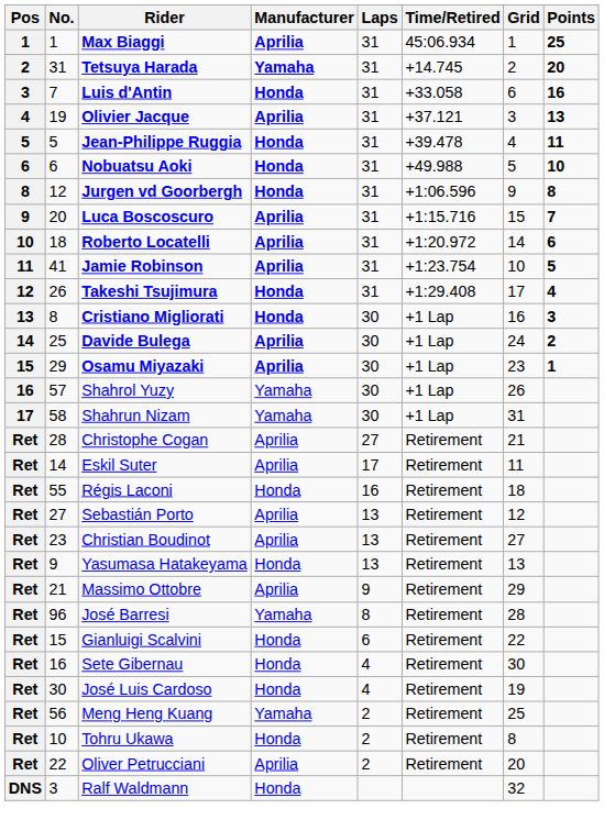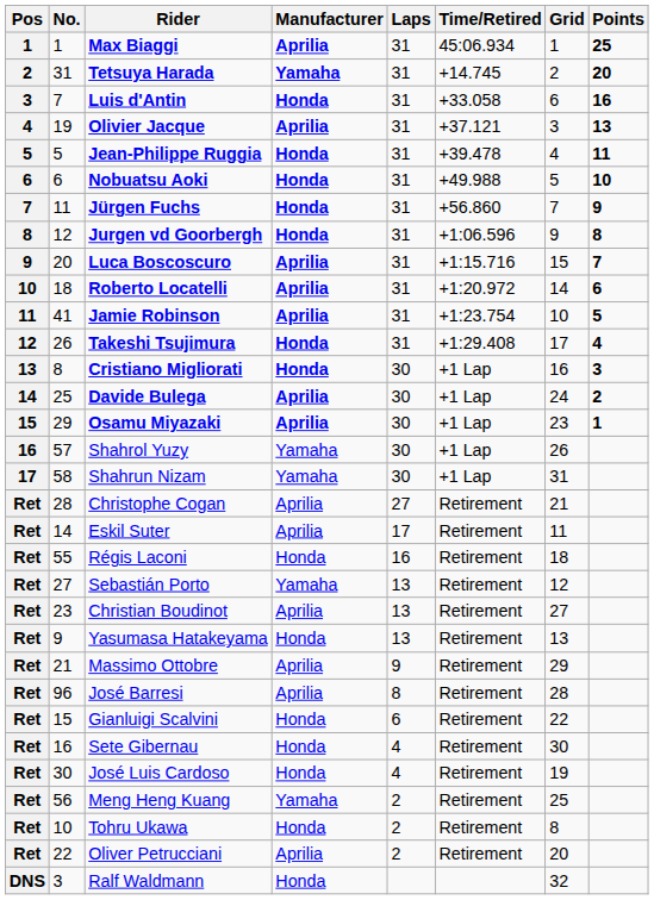 <table class="wikitable" style="font-size: 95%;">
 <tr>
 <th>Pos</th>
 <th>No.</th>
 <th>Rider</th>
 <th>Manufacturer</th>
 <th>Laps</th>
 <th>Time/Retired</th>
 <th>Grid</th>
 <th>Points</th>
 </tr>
 <tr>
 <th>1</th>
 <td>1</td>
 <td> <strong><a href='#'>Max Biaggi</a></strong></td>
 <td><strong><a href='#'>Aprilia</a></strong></td>
 <td>31</td>
 <td>45:06.934</td>
 <td>1</td>
 <td><strong>25</strong></td>
 </tr>
 <tr>
 <th>2</th>
 <td>31</td>
 <td> <strong><a href='#'>Tetsuya Harada</a></strong></td>
 <td><strong><a href='#'>Yamaha</a></strong></td>
 <td>31</td>
 <td>+14.745</td>
 <td>2</td>
 <td><strong>20</strong></td>
 </tr>
 <tr>
 <th>3</th>
 <td>7</td>
 <td> <strong><a href='#'>Luis d'Antin</a></strong></td>
 <td><strong><a href='#'>Honda</a></strong></td>
 <td>31</td>
 <td>+33.058</td>
 <td>6</td>
 <td><strong>16</strong></td>
 </tr>
 <tr>
 <th>4</th>
 <td>19</td>
 <td> <strong><a href='#'>Olivier Jacque</a></strong></td>
 <td><strong><a href='#'>Aprilia</a></strong></td>
 <td>31</td>
 <td>+37.121</td>
 <td>3</td>
 <td><strong>13</strong></td>
 </tr>
 <tr>
 <th>5</th>
 <td>5</td>
 <td> <strong><a href='#'>Jean-Philippe Ruggia</a></strong></td>
 <td><strong><a href='#'>Honda</a></strong></td>
 <td>31</td>
 <td>+39.478</td>
 <td>4</td>
 <td><strong>11</strong></td>
 </tr>
 <tr>
 <th>6</th>
 <td>6</td>
 <td> <strong><a href='#'>Nobuatsu Aoki</a></strong></td>
 <td><strong><a href='#'>Honda</a></strong></td>
 <td>31</td>
 <td>+49.988</td>
 <td>5</td>
 <td><strong>10</strong></td>
+</tr>
+<tr>
+<th>7</th>
+<td>11</td>
+<td> <strong><a href='#'>Jürgen Fuchs</a></strong></td>
+<td><strong><a href='#'>Honda</a></strong></td>
+<td>31</td>
+<td>+56.860</td>
+<td>7</td>
+<td><strong>9</strong></td>
 </tr>
 <tr>
 <th>8</th>
 <td>12</td>
 <td> <strong><a href='#'>Jurgen vd Goorbergh</a></strong></td>
 <td><strong><a href='#'>Honda</a></strong></td>
 <td>31</td>
 <td>+1:06.596</td>
 <td>9</td>
 <td><strong>8</strong></td>
 </tr>
 <tr>
 <th>9</th>
 <td>20</td>
 <td> <strong><a href='#'>Luca Boscoscuro</a></strong></td>
 <td><strong><a href='#'>Aprilia</a></strong></td>
 <td>31</td>
 <td>+1:15.716</td>
 <td>15</td>
 <td><strong>7</strong></td>
 </tr>
 <tr>
 <th>10</th>
 <td>18</td>
 <td> <strong><a href='#'>Roberto Locatelli</a></strong></td>
 <td><strong><a href='#'>Aprilia</a></strong></td>
 <td>31</td>
 <td>+1:20.972</td>
 <td>14</td>
 <td><strong>6</strong></td>
 </tr>
 <tr>
 <th>11</th>
 <td>41</td>
 <td> <strong><a href='#'>Jamie Robinson</a></strong></td>
 <td><strong><a href='#'>Aprilia</a></strong></td>
 <td>31</td>
 <td>+1:23.754</td>
 <td>10</td>
 <td><strong>5</strong></td>
 </tr>
 <tr>
 <th>12</th>
 <td>26</td>
 <td> <strong><a href='#'>Takeshi Tsujimura</a></strong></td>
 <td><strong><a href='#'>Honda</a></strong></td>
 <td>31</td>
 <td>+1:29.408</td>
 <td>17</td>
 <td><strong>4</strong></td>
 </tr>
 <tr>
 <th>13</th>
 <td>8</td>
 <td> <strong><a href='#'>Cristiano Migliorati</a></strong></td>
 <td><strong><a href='#'>Honda</a></strong></td>
 <td>30</td>
 <td>+1 Lap</td>
 <td>16</td>
 <td><strong>3</strong></td>
 </tr>
 <tr>
 <th>14</th>
 <td>25</td>
 <td> <strong><a href='#'>Davide Bulega</a></strong></td>
 <td><strong><a href='#'>Aprilia</a></strong></td>
 <td>30</td>
 <td>+1 Lap</td>
 <td>24</td>
 <td><strong>2</strong></td>
 </tr>
 <tr>
 <th>15</th>
 <td>29</td>
 <td> <strong><a href='#'>Osamu Miyazaki</a></strong></td>
 <td><strong><a href='#'>Aprilia</a></strong></td>
 <td>30</td>
 <td>+1 Lap</td>
 <td>23</td>
 <td><strong>1</strong></td>
 </tr>
 <tr>
 <th>16</th>
 <td>57</td>
 <td> <a href='#'>Shahrol Yuzy</a></td>
 <td><a href='#'>Yamaha</a></td>
 <td>30</td>
 <td>+1 Lap</td>
 <td>26</td>
 <td></td>
 </tr>
 <tr>
 <th>17</th>
 <td>58</td>
 <td> <a href='#'>Shahrun Nizam</a></td>
 <td><a href='#'>Yamaha</a></td>
 <td>30</td>
 <td>+1 Lap</td>
 <td>31</td>
 <td></td>
 </tr>
 <tr>
 <th>Ret</th>
 <td>28</td>
 <td> <a href='#'>Christophe Cogan</a></td>
 <td><a href='#'>Aprilia</a></td>
 <td>27</td>
 <td>Retirement</td>
 <td>21</td>
 <td></td>
 </tr>
 <tr>
 <th>Ret</th>
 <td>14</td>
 <td> <a href='#'>Eskil Suter</a></td>
 <td><a href='#'>Aprilia</a></td>
 <td>17</td>
 <td>Retirement</td>
 <td>11</td>
 <td></td>
 </tr>
 <tr>
 <th>Ret</th>
 <td>55</td>
 <td> <a href='#'>Régis Laconi</a></td>
 <td><a href='#'>Honda</a></td>
 <td>16</td>
 <td>Retirement</td>
 <td>18</td>
 <td></td>
 </tr>
 <tr>
 <th>Ret</th>
 <td>27</td>
 <td> <a href='#'>Sebastián Porto</a></td>
-<td><a href='#'>Aprilia</a></td>
+<td><a href='#'>Yamaha</a></td>
 <td>13</td>
 <td>Retirement</td>
 <td>12</td>
 <td></td>
 </tr>
 <tr>
 <th>Ret</th>
 <td>23</td>
 <td> <a href='#'>Christian Boudinot</a></td>
 <td><a href='#'>Aprilia</a></td>
 <td>13</td>
 <td>Retirement</td>
 <td>27</td>
 <td></td>
 </tr>
 <tr>
 <th>Ret</th>
 <td>9</td>
 <td> <a href='#'>Yasumasa Hatakeyama</a></td>
 <td><a href='#'>Honda</a></td>
 <td>13</td>
 <td>Retirement</td>
 <td>13</td>
 <td></td>
 </tr>
 <tr>
 <th>Ret</th>
 <td>21</td>
 <td> <a href='#'>Massimo Ottobre</a></td>
 <td><a href='#'>Aprilia</a></td>
 <td>9</td>
 <td>Retirement</td>
 <td>29</td>
 <td></td>
 </tr>
 <tr>
 <th>Ret</th>
 <td>96</td>
 <td> <a href='#'>José Barresi</a></td>
-<td><a href='#'>Yamaha</a></td>
+<td><a href='#'>Aprilia</a></td>
 <td>8</td>
 <td>Retirement</td>
 <td>28</td>
 <td></td>
 </tr>
 <tr>
 <th>Ret</th>
 <td>15</td>
 <td> <a href='#'>Gianluigi Scalvini</a></td>
 <td><a href='#'>Honda</a></td>
 <td>6</td>
 <td>Retirement</td>
 <td>22</td>
 <td></td>
 </tr>
 <tr>
 <th>Ret</th>
 <td>16</td>
 <td> <a href='#'>Sete Gibernau</a></td>
 <td><a href='#'>Honda</a></td>
 <td>4</td>
 <td>Retirement</td>
 <td>30</td>
 <td></td>
 </tr>
 <tr>
 <th>Ret</th>
 <td>30</td>
 <td> <a href='#'>José Luis Cardoso</a></td>
 <td><a href='#'>Honda</a></td>
 <td>4</td>
 <td>Retirement</td>
 <td>19</td>
 <td></td>
 </tr>
 <tr>
 <th>Ret</th>
 <td>56</td>
 <td> <a href='#'>Meng Heng Kuang</a></td>
 <td><a href='#'>Yamaha</a></td>
 <td>2</td>
 <td>Retirement</td>
 <td>25</td>
 <td></td>
 </tr>
 <tr>
 <th>Ret</th>
 <td>10</td>
 <td> <a href='#'>Tohru Ukawa</a></td>
 <td><a href='#'>Honda</a></td>
 <td>2</td>
 <td>Retirement</td>
 <td>8</td>
 <td></td>
 </tr>
 <tr>
 <th>Ret</th>
 <td>22</td>
 <td> <a href='#'>Oliver Petrucciani</a></td>
 <td><a href='#'>Aprilia</a></td>
 <td>2</td>
 <td>Retirement</td>
 <td>20</td>
 <td></td>
 </tr>
 <tr>
 <th>DNS</th>
 <td>3</td>
 <td> <a href='#'>Ralf Waldmann</a></td>
 <td><a href='#'>Honda</a></td>
 <td></td>
 <td></td>
 <td>32</td>
 <td></td>
 </tr>
 </table>
